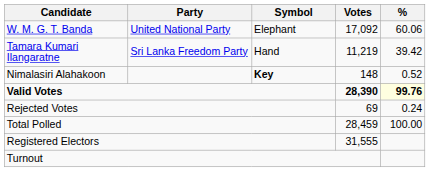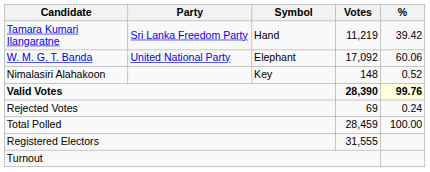 <table class="wikitable" border="1" style="text-align:right;">
 <tr>
 <th align=left width="180">Candidate</th>
 <th align=left width="180">Party</th>
 <th align=left width="120">Symbol</th>
 <th align=left width="60">Votes</th>
 <th align=left width="60">%</th>
 </tr>
 <tr>
+<td align=left><a href='#'>Tamara Kumari Ilangaratne</a></td>
+<td align=left><a href='#'>Sri Lanka Freedom Party</a></td>
+<td align=left>Hand</td>
+<td align=right>11,219</td>
+<td align=right>39.42</td>
+</tr>
+<tr>
 <td align=left><a href='#'>W. M. G. T. Banda</a></td>
 <td align=left><a href='#'>United National Party</a></td>
 <td align=left>Elephant</td>
 <td align=right>17,092</td>
 <td align=right>60.06</td>
 </tr>
 <tr>
-<td align=left><a href='#'>Tamara Kumari Ilangaratne</a></td>
-<td align=left><a href='#'>Sri Lanka Freedom Party</a></td>
-<td align=left>Hand</td>
-<td align=right>11,219</td>
-<td align=right>39.42</td>
-</tr>
-<tr>
 <td align=left>Nimalasiri Alahakoon</td>
 <td align=left></td>
-<td align=left><strong>Key</strong></td>
+<td align=left>Key</td>
 <td align=right>148</td>
 <td align=right>0.52</td>
 </tr>
 <tr>
 <td align=left colspan=3><strong>Valid Votes</strong></td>
 <td align=right><strong>28,390</strong></td>
 <td align=right style="background: lightyellow;"><strong>99.76</strong></td>
 </tr>
 <tr>
 <td align=left colspan=3>Rejected Votes</td>
 <td align=right>69</td>
 <td align=right>0.24</td>
 </tr>
 <tr>
 <td align=left colspan=3>Total Polled</td>
 <td align=right>28,459</td>
 <td align=right>100.00</td>
 </tr>
 <tr>
 <td align=left colspan=3>Registered Electors</td>
 <td align=right>31,555</td>
 <td></td>
 </tr>
 <tr>
 <td align=left colspan=4>Turnout</td>
 <td align=right></td>
 </tr>
 </table>
